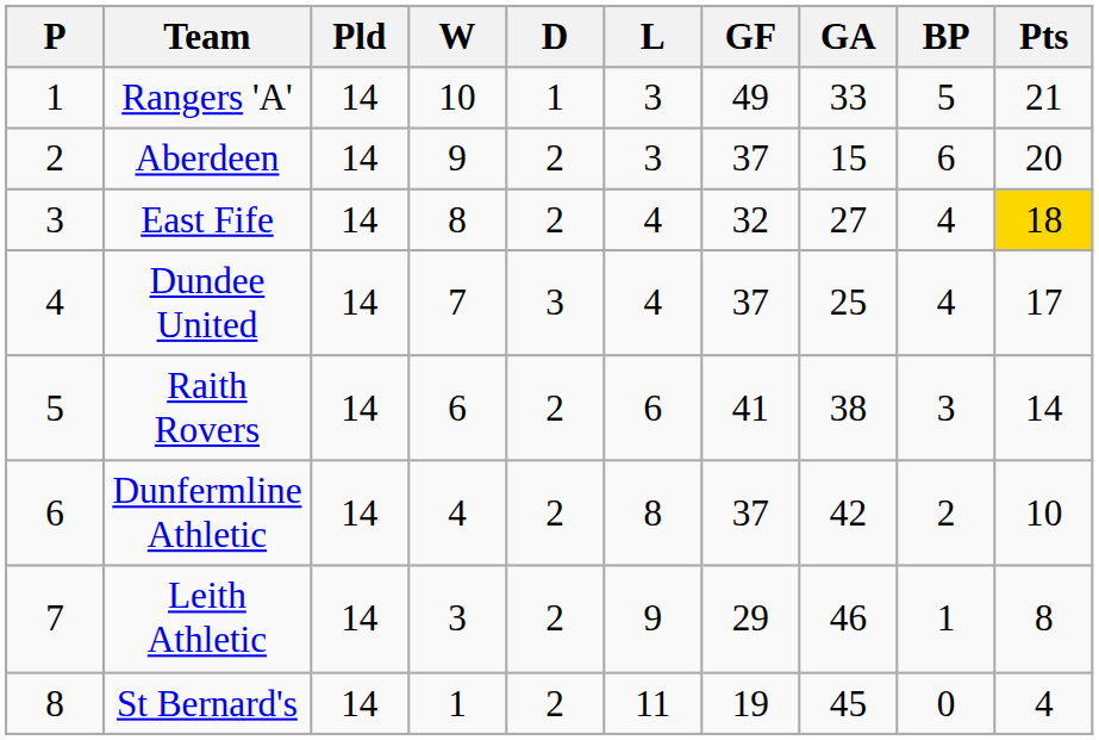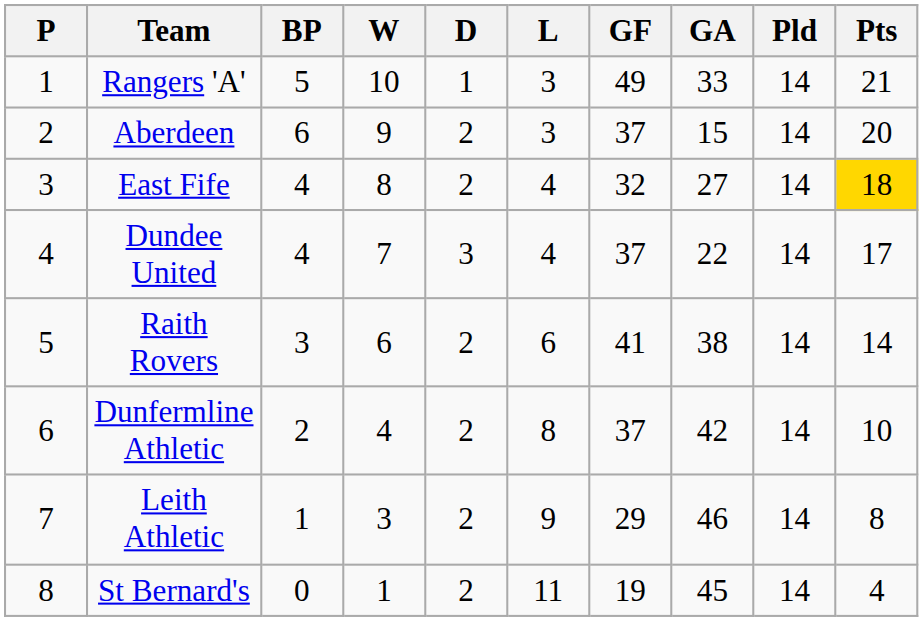 <table class="wikitable" style="text-align:center; font-size:95%">
 <tr>
 <th width=33>P</th>
 <th width=33>Team</th>
-<th width=33>Pld</th>
+<th width=33>BP</th>
 <th width=33>W</th>
 <th width=33>D</th>
 <th width=33>L</th>
 <th width=33>GF</th>
 <th width=33>GA</th>
-<th width=33>BP</th>
+<th width=33>Pld</th>
 <th width=33>Pts</th>
 </tr>
 <tr>
 <td>1</td>
 <td><a href='#'>Rangers</a> 'A'</td>
-<td>14</td>
+<td>5</td>
 <td>10</td>
 <td>1</td>
 <td>3</td>
 <td>49</td>
 <td>33</td>
-<td>5</td>
+<td>14</td>
 <td>21</td>
 </tr>
 <tr>
 <td>2</td>
 <td><a href='#'>Aberdeen</a></td>
-<td>14</td>
+<td>6</td>
 <td>9</td>
 <td>2</td>
 <td>3</td>
 <td>37</td>
 <td>15</td>
-<td>6</td>
+<td>14</td>
 <td>20</td>
 </tr>
 <tr>
 <td>3</td>
 <td><a href='#'>East Fife</a></td>
-<td>14</td>
+<td>4</td>
 <td>8</td>
 <td>2</td>
 <td>4</td>
 <td>32</td>
 <td>27</td>
-<td>4</td>
+<td>14</td>
 <td style="background: gold;">18</td>
 </tr>
 <tr>
 <td>4</td>
 <td><a href='#'>Dundee United</a></td>
-<td>14</td>
+<td>4</td>
 <td>7</td>
 <td>3</td>
 <td>4</td>
 <td>37</td>
-<td>25</td>
-<td>4</td>
+<td>22</td>
+<td>14</td>
 <td>17</td>
 </tr>
 <tr>
 <td>5</td>
 <td><a href='#'>Raith Rovers</a></td>
-<td>14</td>
+<td>3</td>
 <td>6</td>
 <td>2</td>
 <td>6</td>
 <td>41</td>
 <td>38</td>
-<td>3</td>
+<td>14</td>
 <td>14</td>
 </tr>
 <tr>
 <td>6</td>
 <td><a href='#'>Dunfermline Athletic</a></td>
-<td>14</td>
+<td>2</td>
 <td>4</td>
 <td>2</td>
 <td>8</td>
 <td>37</td>
 <td>42</td>
-<td>2</td>
+<td>14</td>
 <td>10</td>
 </tr>
 <tr>
 <td>7</td>
 <td><a href='#'>Leith Athletic</a></td>
-<td>14</td>
+<td>1</td>
 <td>3</td>
 <td>2</td>
 <td>9</td>
 <td>29</td>
 <td>46</td>
-<td>1</td>
+<td>14</td>
 <td>8</td>
 </tr>
 <tr>
 <td>8</td>
 <td><a href='#'>St Bernard's</a></td>
-<td>14</td>
+<td>0</td>
 <td>1</td>
 <td>2</td>
 <td>11</td>
 <td>19</td>
 <td>45</td>
-<td>0</td>
+<td>14</td>
 <td>4</td>
 </tr>
 </table>
